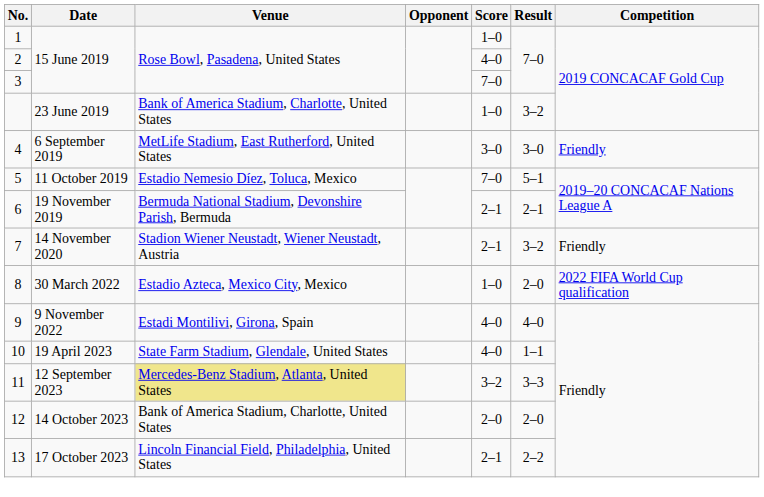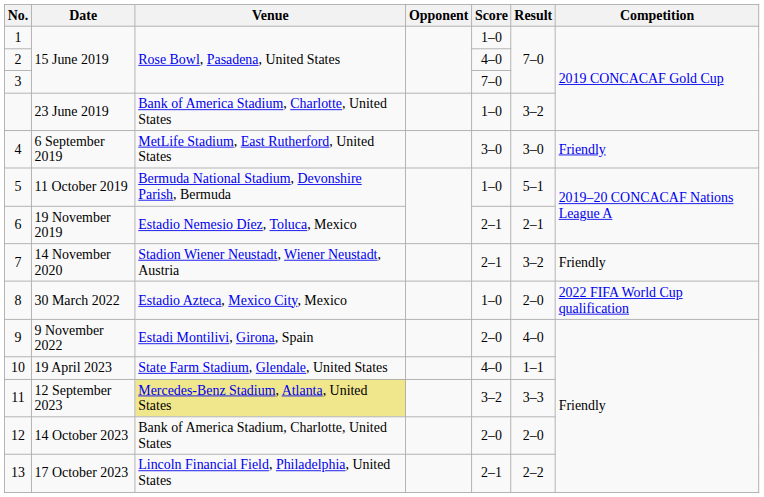 <table class="wikitable sortable">
 <tr>
 <th scope="col">No.</th>
 <th scope="col">Date</th>
 <th scope="col">Venue</th>
 <th scope="col">Opponent</th>
 <th scope="col">Score</th>
 <th scope="col">Result</th>
 <th scope="col">Competition</th>
 </tr>
 <tr>
 <td align="center">1</td>
 <td rowspan=3>15 June 2019</td>
 <td rowspan=3><a href='#'>Rose Bowl</a>, <a href='#'>Pasadena</a>, United States</td>
 <td rowspan=3></td>
 <td align="center">1–0</td>
 <td rowspan=3 align="center">7–0</td>
 <td rowspan=4><a href='#'>2019 CONCACAF Gold Cup</a></td>
 </tr>
 <tr>
 <td align="center">2</td>
 <td align="center">4–0</td>
 </tr>
 <tr>
 <td align="center">3</td>
 <td align="center">7–0</td>
 </tr>
 <tr>
 <td align="center"></td>
 <td>23 June 2019</td>
 <td><a href='#'>Bank of America Stadium</a>, <a href='#'>Charlotte</a>, United States</td>
 <td></td>
 <td align="center">1–0</td>
 <td align="center">3–2</td>
 </tr>
 <tr>
 <td align="center">4</td>
 <td>6 September 2019</td>
 <td><a href='#'>MetLife Stadium</a>, <a href='#'>East Rutherford</a>, United States</td>
 <td></td>
 <td align="center">3–0</td>
 <td align="center">3–0</td>
 <td><a href='#'>Friendly</a></td>
 </tr>
 <tr>
 <td align="center">5</td>
 <td>11 October 2019</td>
-<td><a href='#'>Estadio Nemesio Díez</a>, <a href='#'>Toluca</a>, Mexico</td>
+<td><a href='#'>Bermuda National Stadium</a>, <a href='#'>Devonshire Parish</a>, Bermuda</td>
 <td rowspan="2"></td>
-<td align="center">7–0</td>
+<td align="center">1–0</td>
 <td align="center">5–1</td>
 <td rowspan="2"><a href='#'>2019–20 CONCACAF Nations League A</a></td>
 </tr>
 <tr>
 <td align="center">6</td>
 <td>19 November 2019</td>
-<td><a href='#'>Bermuda National Stadium</a>, <a href='#'>Devonshire Parish</a>, Bermuda</td>
+<td><a href='#'>Estadio Nemesio Díez</a>, <a href='#'>Toluca</a>, Mexico</td>
 <td align="center">2–1</td>
 <td align="center">2–1</td>
 </tr>
 <tr>
 <td align="center">7</td>
 <td>14 November 2020</td>
 <td><a href='#'>Stadion Wiener Neustadt</a>, <a href='#'>Wiener Neustadt</a>, Austria</td>
 <td></td>
 <td align="center">2–1</td>
 <td align="center">3–2</td>
 <td>Friendly</td>
 </tr>
 <tr>
 <td align="center">8</td>
 <td>30 March 2022</td>
 <td><a href='#'>Estadio Azteca</a>, <a href='#'>Mexico City</a>, Mexico</td>
 <td></td>
 <td align="center">1–0</td>
 <td align="center">2–0</td>
 <td><a href='#'>2022 FIFA World Cup qualification</a></td>
 </tr>
 <tr>
 <td align="center">9</td>
 <td>9 November 2022</td>
 <td><a href='#'>Estadi Montilivi</a>, <a href='#'>Girona</a>, Spain</td>
 <td></td>
-<td align="center">4–0</td>
+<td align="center">2–0</td>
 <td align="center">4–0</td>
 <td rowspan=5>Friendly</td>
 </tr>
 <tr>
 <td align="center">10</td>
 <td>19 April 2023</td>
 <td><a href='#'>State Farm Stadium</a>, <a href='#'>Glendale</a>, United States</td>
 <td></td>
 <td align="center">4–0</td>
 <td align="center">1–1</td>
 </tr>
 <tr>
 <td align="center">11</td>
 <td>12 September 2023</td>
 <td style="background: khaki;"><a href='#'>Mercedes-Benz Stadium</a>, <a href='#'>Atlanta</a>, United States</td>
 <td></td>
 <td align="center">3–2</td>
 <td align="center">3–3</td>
 </tr>
 <tr>
 <td align="center">12</td>
 <td>14 October 2023</td>
 <td>Bank of America Stadium, Charlotte, United States</td>
 <td></td>
 <td align="center">2–0</td>
 <td align="center">2–0</td>
 </tr>
 <tr>
 <td align="center">13</td>
 <td>17 October 2023</td>
 <td><a href='#'>Lincoln Financial Field</a>, <a href='#'>Philadelphia</a>, United States</td>
 <td></td>
 <td align="center">2–1</td>
 <td align="center">2–2</td>
 </tr>
 </table>
